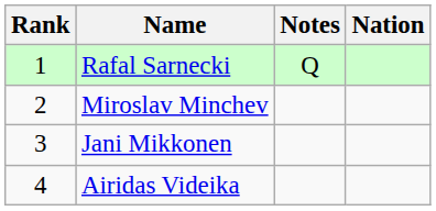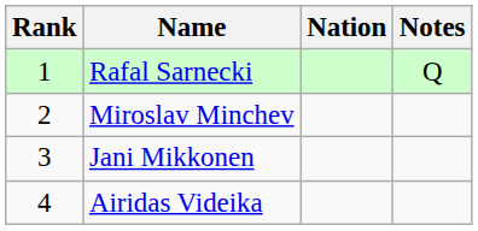 <table class="wikitable sortable" style="text-align:center">
 <tr>
 <th>Rank</th>
 <th>Name</th>
+<th>Nation</th>
 <th>Notes</th>
-<th>Nation</th>
 </tr>
 <tr bgcolor=ccffcc>
 <td>1</td>
 <td align=left><a href='#'>Rafal Sarnecki</a></td>
+<td align=left></td>
 <td>Q</td>
-<td align=left></td>
 </tr>
 <tr>
 <td>2</td>
 <td align=left><a href='#'>Miroslav Minchev</a></td>
+<td align=left></td>
 <td></td>
-<td align=left></td>
 </tr>
 <tr>
 <td>3</td>
 <td align=left><a href='#'>Jani Mikkonen</a></td>
+<td align=left></td>
 <td></td>
-<td align=left></td>
 </tr>
 <tr>
 <td>4</td>
 <td align=left><a href='#'>Airidas Videika</a></td>
+<td align=left></td>
 <td></td>
-<td align=left></td>
 </tr>
 </table>
